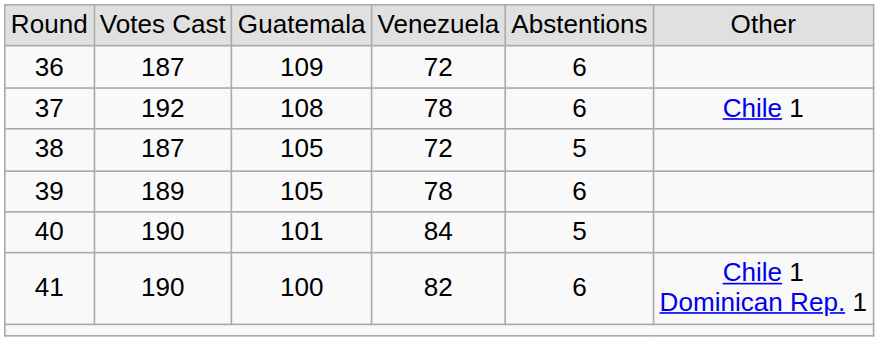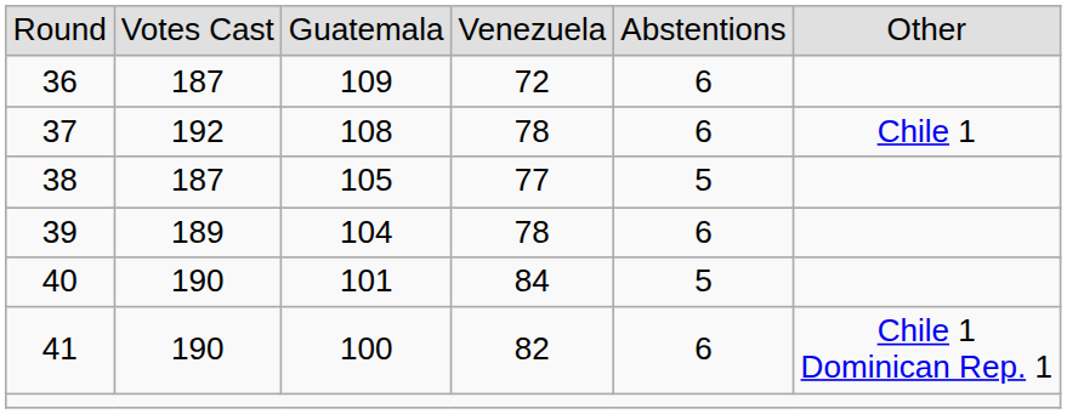 <table class="wikitable" style="float:Left; empty-cells:show;">
 <tr bgcolor="e0e0e0" align=center>
 <td>Round</td>
 <td>Votes Cast</td>
 <td>Guatemala</td>
 <td>Venezuela</td>
 <td>Abstentions</td>
 <td>Other</td>
 </tr>
 <tr align=center>
 <td>36</td>
 <td>187</td>
 <td>109</td>
 <td>72</td>
 <td>6</td>
 <td></td>
 </tr>
 <tr align=center>
 <td>37</td>
 <td>192</td>
 <td>108</td>
 <td>78</td>
 <td>6</td>
 <td><a href='#'>Chile</a> 1</td>
 </tr>
 <tr align=center>
 <td>38</td>
 <td>187</td>
 <td>105</td>
-<td>72</td>
+<td>77</td>
 <td>5</td>
 <td></td>
 </tr>
 <tr align=center>
 <td>39</td>
 <td>189</td>
-<td>105</td>
+<td>104</td>
 <td>78</td>
 <td>6</td>
 <td></td>
 </tr>
 <tr align=center>
 <td>40</td>
 <td>190</td>
 <td>101</td>
 <td>84</td>
 <td>5</td>
 <td></td>
 </tr>
 <tr align=center>
 <td>41</td>
 <td>190</td>
 <td>100</td>
 <td>82</td>
 <td>6</td>
 <td><a href='#'>Chile</a> 1<br><a href='#'>Dominican Rep.</a> 1</td>
 </tr>
 <tr>
 <td colspan="6"></td>
 </tr>
 </table>
